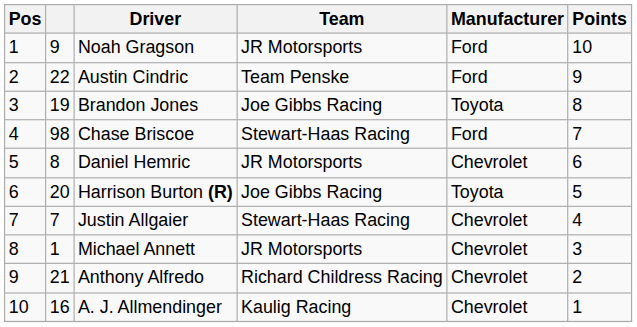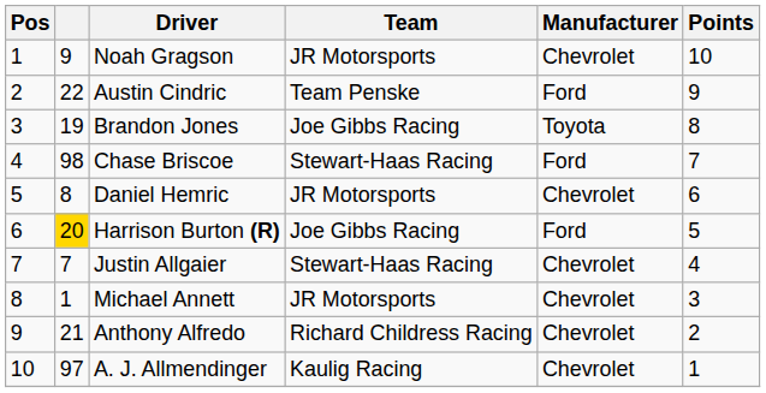 <table class="wikitable" style="font-size:98%">
 <tr>
 <th>Pos</th>
 <th></th>
 <th>Driver</th>
 <th>Team</th>
 <th>Manufacturer</th>
 <th>Points</th>
 </tr>
 <tr>
 <td>1</td>
 <td>9</td>
 <td>Noah Gragson</td>
 <td>JR Motorsports</td>
-<td>Ford</td>
+<td>Chevrolet</td>
 <td>10</td>
 </tr>
 <tr>
 <td>2</td>
 <td>22</td>
 <td>Austin Cindric</td>
 <td>Team Penske</td>
 <td>Ford</td>
 <td>9</td>
 </tr>
 <tr>
 <td>3</td>
 <td>19</td>
 <td>Brandon Jones</td>
 <td>Joe Gibbs Racing</td>
 <td>Toyota</td>
 <td>8</td>
 </tr>
 <tr>
 <td>4</td>
 <td>98</td>
 <td>Chase Briscoe</td>
 <td>Stewart-Haas Racing</td>
 <td>Ford</td>
 <td>7</td>
 </tr>
 <tr>
 <td>5</td>
 <td>8</td>
 <td>Daniel Hemric</td>
 <td>JR Motorsports</td>
 <td>Chevrolet</td>
 <td>6</td>
 </tr>
 <tr>
 <td>6</td>
-<td>20</td>
+<td style="background: gold;">20</td>
 <td>Harrison Burton <strong>(R)</strong></td>
 <td>Joe Gibbs Racing</td>
-<td>Toyota</td>
+<td>Ford</td>
 <td>5</td>
 </tr>
 <tr>
 <td>7</td>
 <td>7</td>
 <td>Justin Allgaier</td>
 <td>Stewart-Haas Racing</td>
 <td>Chevrolet</td>
 <td>4</td>
 </tr>
 <tr>
 <td>8</td>
 <td>1</td>
 <td>Michael Annett</td>
 <td>JR Motorsports</td>
 <td>Chevrolet</td>
 <td>3</td>
 </tr>
 <tr>
 <td>9</td>
 <td>21</td>
 <td>Anthony Alfredo</td>
 <td>Richard Childress Racing</td>
 <td>Chevrolet</td>
 <td>2</td>
 </tr>
 <tr>
 <td>10</td>
-<td>16</td>
+<td>97</td>
 <td>A. J. Allmendinger</td>
 <td>Kaulig Racing</td>
 <td>Chevrolet</td>
 <td>1</td>
 </tr>
 <tr>
 </tr>
 </table>
